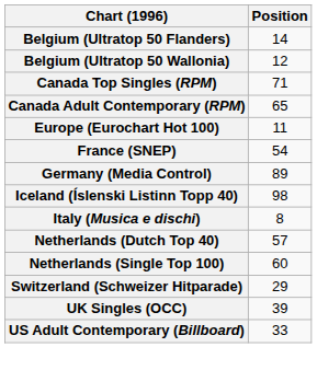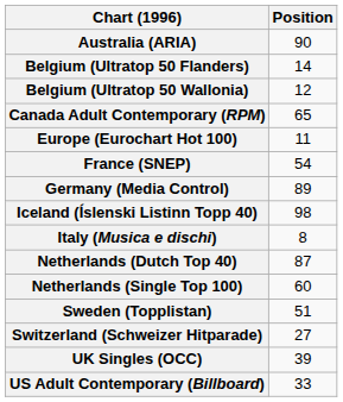 <table class="wikitable sortable plainrowheaders" style="text-align:center">
 <tr>
 <th scope="col">Chart (1996)</th>
 <th scope="col">Position</th>
+</tr>
+<tr>
+<th scope="row">Australia (ARIA)</th>
+<td>90</td>
 </tr>
 <tr>
 <th scope="row">Belgium (Ultratop 50 Flanders)</th>
 <td>14</td>
 </tr>
 <tr>
 <th scope="row">Belgium (Ultratop 50 Wallonia)</th>
 <td>12</td>
-</tr>
-<tr>
-<th scope="row">Canada Top Singles (<em>RPM</em>)</th>
-<td>71</td>
 </tr>
 <tr>
 <th scope="row">Canada Adult Contemporary (<em>RPM</em>)</th>
 <td>65</td>
 </tr>
 <tr>
 <th scope="row">Europe (Eurochart Hot 100)</th>
 <td>11</td>
 </tr>
 <tr>
 <th scope="row">France (SNEP)</th>
 <td>54</td>
 </tr>
 <tr>
 <th scope="row">Germany (Media Control)</th>
 <td>89</td>
 </tr>
 <tr>
 <th scope="row">Iceland (Íslenski Listinn Topp 40)</th>
 <td>98</td>
 </tr>
 <tr>
 <th scope="row">Italy (<em>Musica e dischi</em>)</th>
 <td>8</td>
 </tr>
 <tr>
 <th scope="row">Netherlands (Dutch Top 40)</th>
-<td>57</td>
+<td>87</td>
 </tr>
 <tr>
 <th scope="row">Netherlands (Single Top 100)</th>
 <td>60</td>
 </tr>
 <tr>
+<th scope="row">Sweden (Topplistan)</th>
+<td>51</td>
+</tr>
+<tr>
 <th scope="row">Switzerland (Schweizer Hitparade)</th>
-<td>29</td>
+<td>27</td>
 </tr>
 <tr>
 <th scope="row">UK Singles (OCC)</th>
 <td>39</td>
 </tr>
 <tr>
 <th scope="row">US Adult Contemporary (<em>Billboard</em>)</th>
 <td>33</td>
 </tr>
 </table>
